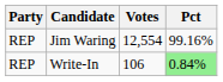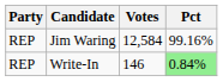 <table class="wikitable" style="margin:0.5em; font-size:95%;">
 <tr>
 <th scope="col">Party</th>
 <th scope="col">Candidate</th>
 <th scope="col">Votes</th>
 <th scope="col">Pct</th>
 </tr>
 <tr>
 <td>REP</td>
 <td>Jim Waring</td>
-<td>12,554</td>
+<td>12,584</td>
 <td>99.16%</td>
 </tr>
 <tr>
 <td>REP</td>
 <td>Write-In</td>
-<td>106</td>
+<td>146</td>
 <td style="background: lightgreen;">0.84%</td>
 </tr>
 </table>
